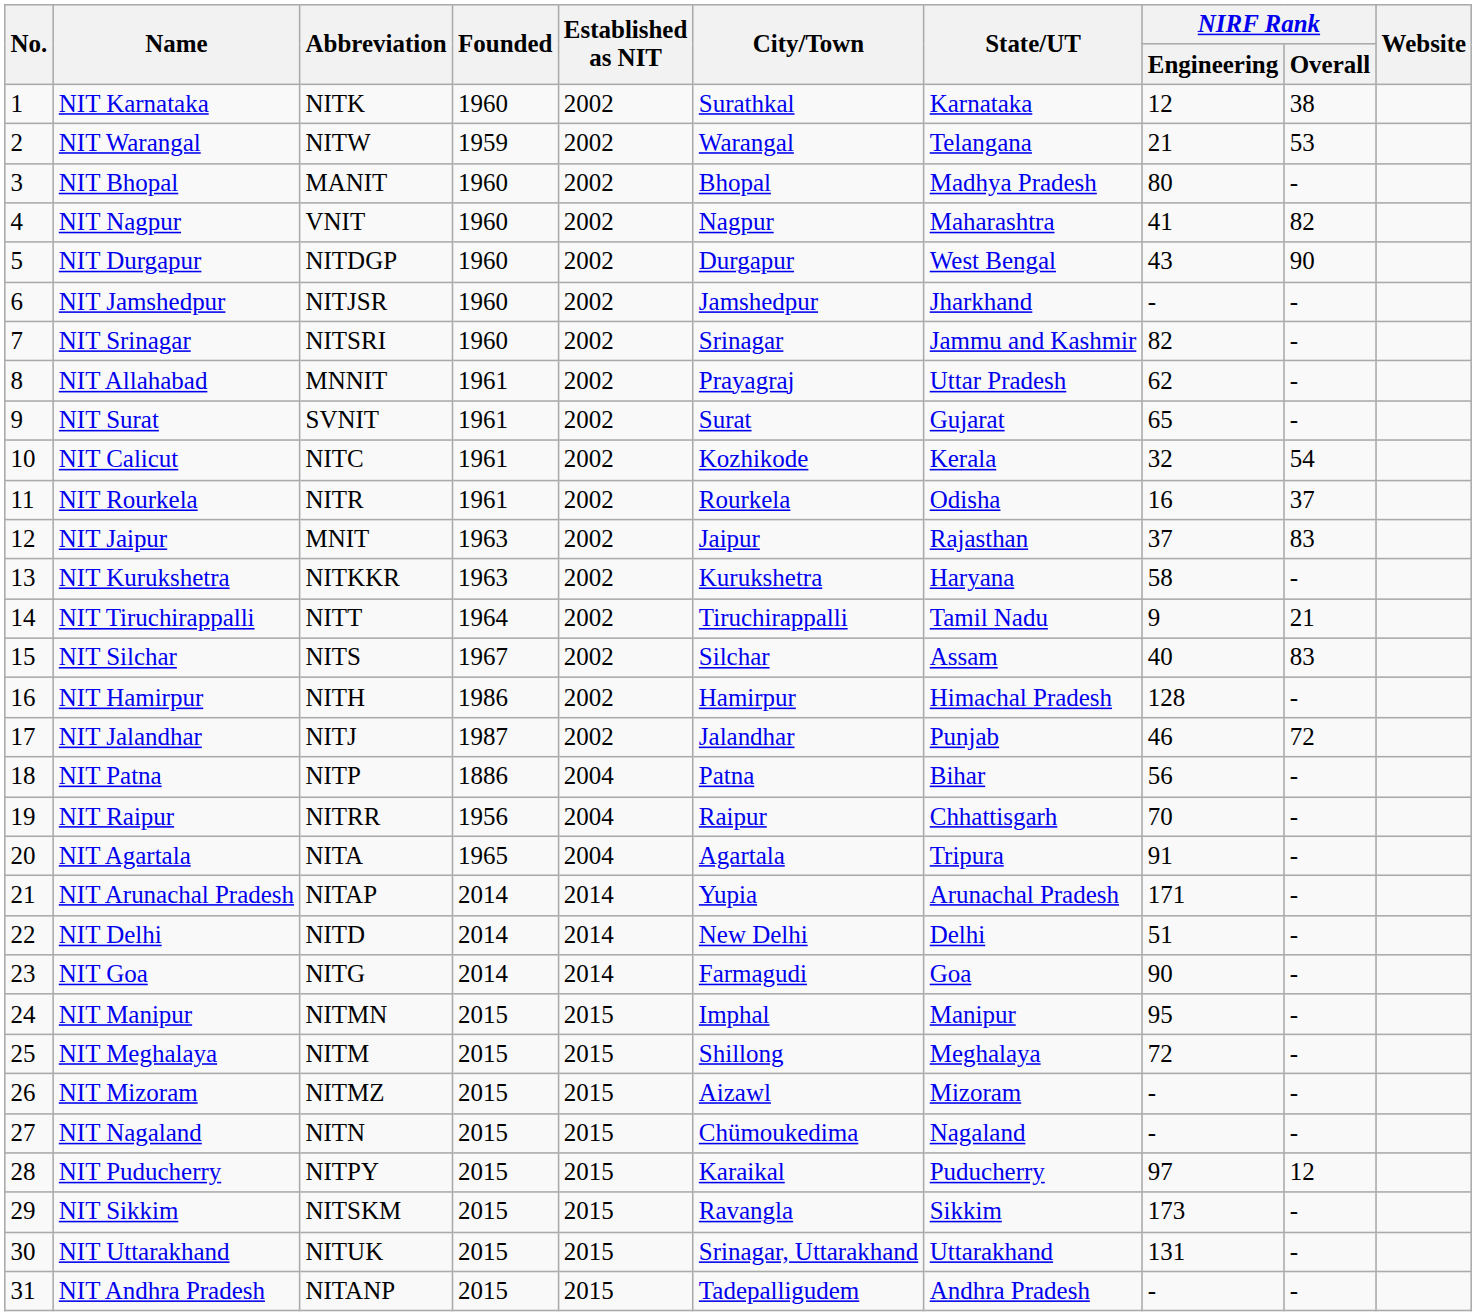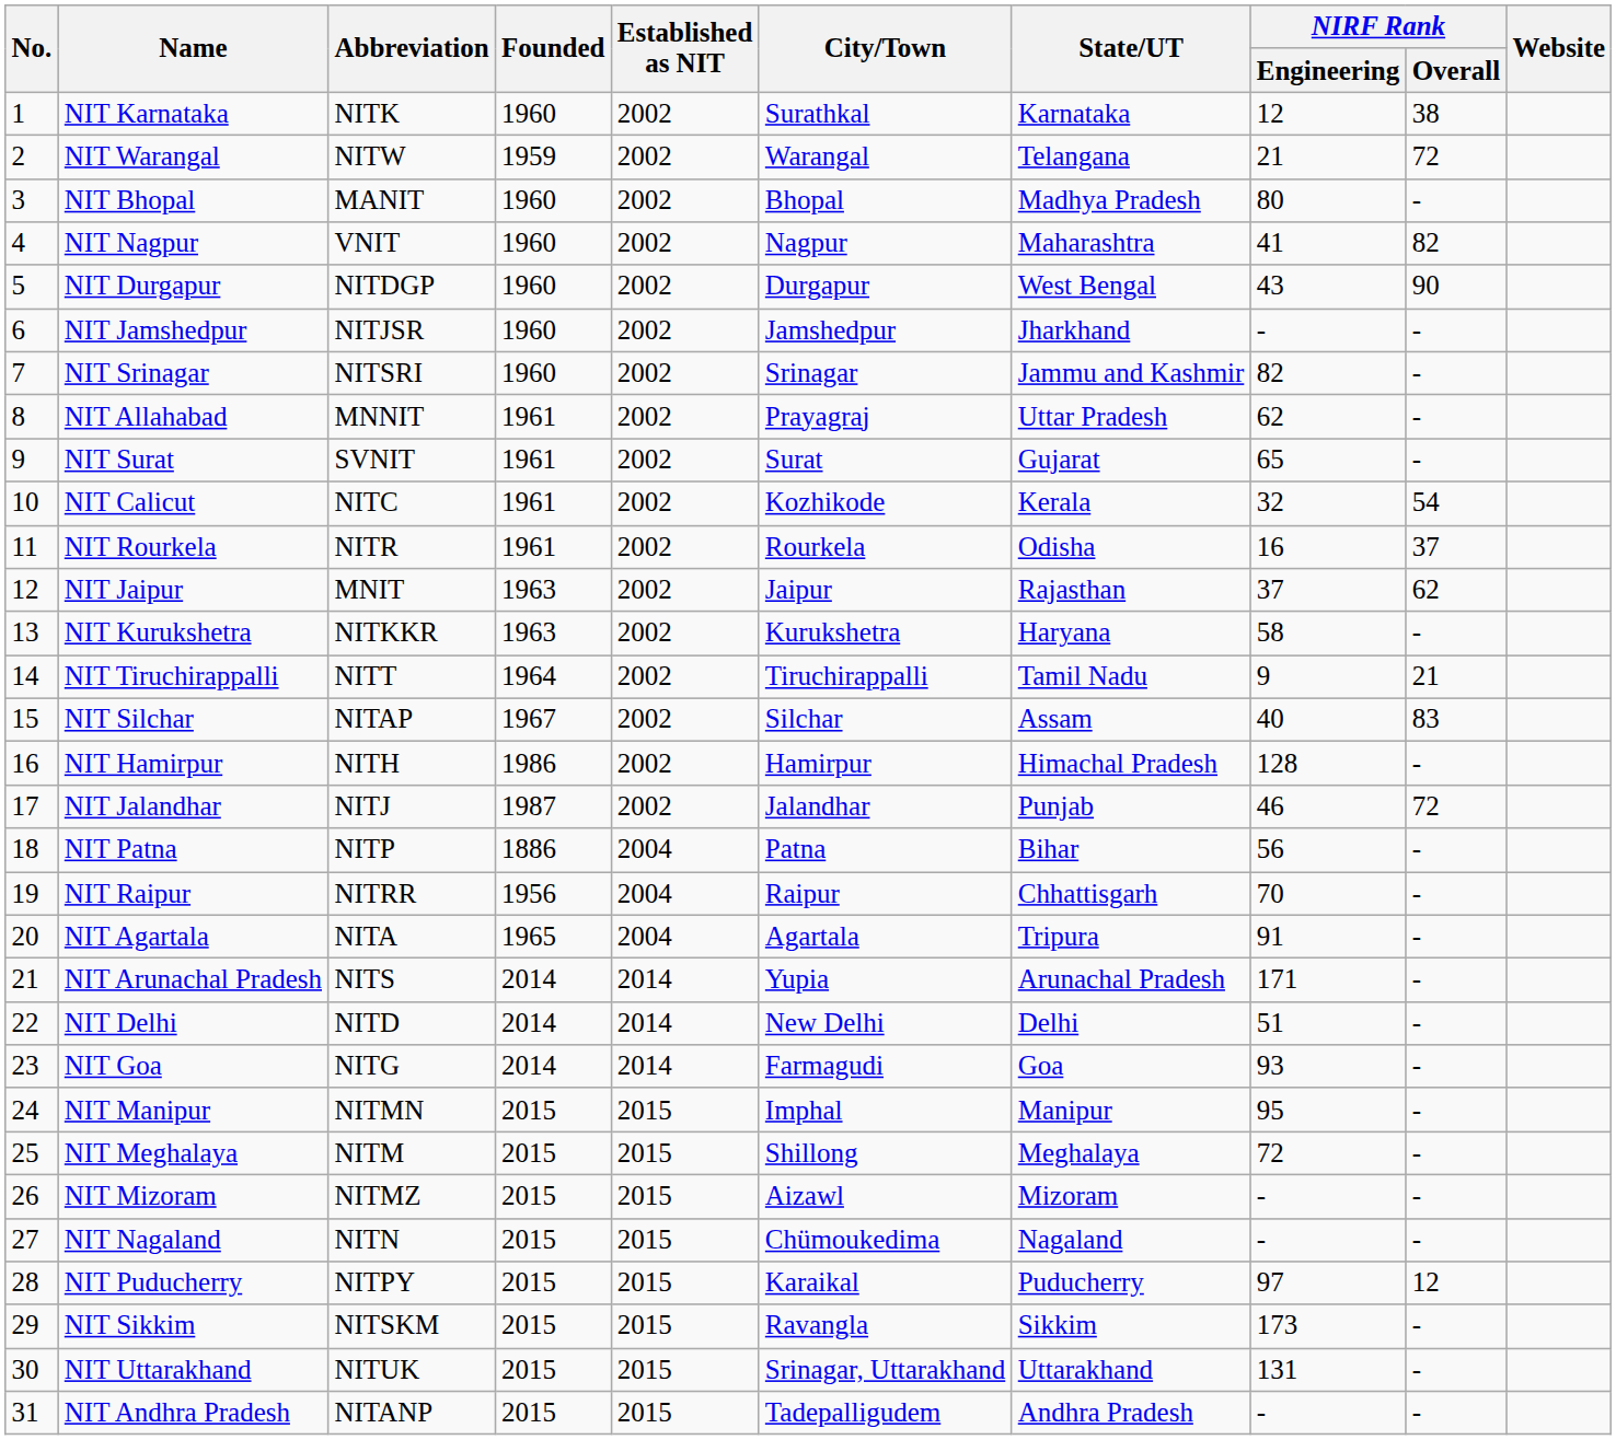 <table class="wikitable sortable">
 <tr>
 <th rowspan=2>No.</th>
 <th rowspan=2>Name</th>
 <th rowspan=2>Abbreviation</th>
 <th rowspan=2>Founded</th>
 <th rowspan=2>Established<br>as NIT</th>
 <th rowspan=2>City/Town</th>
 <th rowspan=2>State/UT</th>
 <th colspan=2><em><a href='#'>NIRF Rank</a></em></th>
 <th rowspan="2">Website</th>
 </tr>
 <tr>
 <th>Engineering</th>
 <th>Overall</th>
 </tr>
 <tr>
 <td>1</td>
 <td><a href='#'>NIT Karnataka</a></td>
 <td>NITK</td>
 <td>1960</td>
 <td>2002</td>
 <td><a href='#'>Surathkal</a></td>
 <td><a href='#'>Karnataka</a></td>
 <td>12</td>
 <td>38</td>
 <td></td>
 </tr>
 <tr>
 <td>2</td>
 <td><a href='#'>NIT Warangal</a></td>
 <td>NITW</td>
 <td>1959</td>
 <td>2002</td>
 <td><a href='#'>Warangal</a></td>
 <td><a href='#'>Telangana</a></td>
 <td>21</td>
-<td>53</td>
+<td>72</td>
 <td></td>
 </tr>
 <tr>
 <td>3</td>
 <td><a href='#'>NIT Bhopal</a></td>
 <td>MANIT</td>
 <td>1960</td>
 <td>2002</td>
 <td><a href='#'>Bhopal</a></td>
 <td><a href='#'>Madhya Pradesh</a></td>
 <td>80</td>
 <td>-</td>
 <td></td>
 </tr>
 <tr>
 <td>4</td>
 <td><a href='#'>NIT Nagpur</a></td>
 <td>VNIT</td>
 <td>1960</td>
 <td>2002</td>
 <td><a href='#'>Nagpur</a></td>
 <td><a href='#'>Maharashtra</a></td>
 <td>41</td>
 <td>82</td>
 <td></td>
 </tr>
 <tr>
 <td>5</td>
 <td><a href='#'>NIT Durgapur</a></td>
 <td>NITDGP</td>
 <td>1960</td>
 <td>2002</td>
 <td><a href='#'>Durgapur</a></td>
 <td><a href='#'>West Bengal</a></td>
 <td>43</td>
 <td>90</td>
 <td></td>
 </tr>
 <tr>
 <td>6</td>
 <td><a href='#'>NIT Jamshedpur</a></td>
 <td>NITJSR</td>
 <td>1960</td>
 <td>2002</td>
 <td><a href='#'>Jamshedpur</a></td>
 <td><a href='#'>Jharkhand</a></td>
 <td>-</td>
 <td>-</td>
 <td></td>
 </tr>
 <tr>
 <td>7</td>
 <td><a href='#'>NIT Srinagar</a></td>
 <td>NITSRI</td>
 <td>1960</td>
 <td>2002</td>
 <td><a href='#'>Srinagar</a></td>
 <td><a href='#'>Jammu and Kashmir</a></td>
 <td>82</td>
 <td>-</td>
 <td></td>
 </tr>
 <tr>
 <td>8</td>
 <td><a href='#'>NIT Allahabad</a></td>
 <td>MNNIT</td>
 <td>1961</td>
 <td>2002</td>
 <td><a href='#'>Prayagraj</a></td>
 <td><a href='#'>Uttar Pradesh</a></td>
 <td>62</td>
 <td>-</td>
 <td></td>
 </tr>
 <tr>
 <td>9</td>
 <td><a href='#'>NIT Surat</a></td>
 <td>SVNIT</td>
 <td>1961</td>
 <td>2002</td>
 <td><a href='#'>Surat</a></td>
 <td><a href='#'>Gujarat</a></td>
 <td>65</td>
 <td>-</td>
 <td></td>
 </tr>
 <tr>
 <td>10</td>
 <td><a href='#'>NIT Calicut</a></td>
 <td>NITC</td>
 <td>1961</td>
 <td>2002</td>
 <td><a href='#'>Kozhikode</a></td>
 <td><a href='#'>Kerala</a></td>
 <td>32</td>
 <td>54</td>
 <td></td>
 </tr>
 <tr>
 <td>11</td>
 <td><a href='#'>NIT Rourkela</a></td>
 <td>NITR</td>
 <td>1961</td>
 <td>2002</td>
 <td><a href='#'>Rourkela</a></td>
 <td><a href='#'>Odisha</a></td>
 <td>16</td>
 <td>37</td>
 <td></td>
 </tr>
 <tr>
 <td>12</td>
 <td><a href='#'>NIT Jaipur</a></td>
 <td>MNIT</td>
 <td>1963</td>
 <td>2002</td>
 <td><a href='#'>Jaipur</a></td>
 <td><a href='#'>Rajasthan</a></td>
 <td>37</td>
-<td>83</td>
+<td>62</td>
 <td></td>
 </tr>
 <tr>
 <td>13</td>
 <td><a href='#'>NIT Kurukshetra</a></td>
 <td>NITKKR</td>
 <td>1963</td>
 <td>2002</td>
 <td><a href='#'>Kurukshetra</a></td>
 <td><a href='#'>Haryana</a></td>
 <td>58</td>
 <td>-</td>
 <td></td>
 </tr>
 <tr>
 <td>14</td>
 <td><a href='#'>NIT Tiruchirappalli</a></td>
 <td>NITT</td>
 <td>1964</td>
 <td>2002</td>
 <td><a href='#'>Tiruchirappalli</a></td>
 <td><a href='#'>Tamil Nadu</a></td>
 <td>9</td>
 <td>21</td>
 <td></td>
 </tr>
 <tr>
 <td>15</td>
 <td><a href='#'>NIT Silchar</a></td>
-<td>NITS</td>
+<td>NITAP</td>
 <td>1967</td>
 <td>2002</td>
 <td><a href='#'>Silchar</a></td>
 <td><a href='#'>Assam</a></td>
 <td>40</td>
 <td>83</td>
 <td></td>
 </tr>
 <tr>
 <td>16</td>
 <td><a href='#'>NIT Hamirpur</a></td>
 <td>NITH</td>
 <td>1986</td>
 <td>2002</td>
 <td><a href='#'>Hamirpur</a></td>
 <td><a href='#'>Himachal Pradesh</a></td>
 <td>128</td>
 <td>-</td>
 <td></td>
 </tr>
 <tr>
 <td>17</td>
 <td><a href='#'>NIT Jalandhar</a></td>
 <td>NITJ</td>
 <td>1987</td>
 <td>2002</td>
 <td><a href='#'>Jalandhar</a></td>
 <td><a href='#'>Punjab</a></td>
 <td>46</td>
 <td>72</td>
 <td></td>
 </tr>
 <tr>
 <td>18</td>
 <td><a href='#'>NIT Patna</a></td>
 <td>NITP</td>
 <td>1886</td>
 <td>2004</td>
 <td><a href='#'>Patna</a></td>
 <td><a href='#'>Bihar</a></td>
 <td>56</td>
 <td>-</td>
 <td></td>
 </tr>
 <tr>
 <td>19</td>
 <td><a href='#'>NIT Raipur</a></td>
 <td>NITRR</td>
 <td>1956</td>
 <td>2004</td>
 <td><a href='#'>Raipur</a></td>
 <td><a href='#'>Chhattisgarh</a></td>
 <td>70</td>
 <td>-</td>
 <td></td>
 </tr>
 <tr>
 <td>20</td>
 <td><a href='#'>NIT Agartala</a></td>
 <td>NITA</td>
 <td>1965</td>
 <td>2004</td>
 <td><a href='#'>Agartala</a></td>
 <td><a href='#'>Tripura</a></td>
 <td>91</td>
 <td>-</td>
 <td></td>
 </tr>
 <tr>
 <td>21</td>
 <td><a href='#'>NIT Arunachal Pradesh</a></td>
-<td>NITAP</td>
+<td>NITS</td>
 <td>2014</td>
 <td>2014</td>
 <td><a href='#'>Yupia</a></td>
 <td><a href='#'>Arunachal Pradesh</a></td>
 <td>171</td>
 <td>-</td>
 <td></td>
 </tr>
 <tr>
 <td>22</td>
 <td><a href='#'>NIT Delhi</a></td>
 <td>NITD</td>
 <td>2014</td>
 <td>2014</td>
 <td><a href='#'>New Delhi</a></td>
 <td><a href='#'>Delhi</a></td>
 <td>51</td>
 <td>-</td>
 <td></td>
 </tr>
 <tr>
 <td>23</td>
 <td><a href='#'>NIT Goa</a></td>
 <td>NITG</td>
 <td>2014</td>
 <td>2014</td>
 <td><a href='#'>Farmagudi</a></td>
 <td><a href='#'>Goa</a></td>
-<td>90</td>
+<td>93</td>
 <td>-</td>
 <td></td>
 </tr>
 <tr>
 <td>24</td>
 <td><a href='#'>NIT Manipur</a></td>
 <td>NITMN</td>
 <td>2015</td>
 <td>2015</td>
 <td><a href='#'>Imphal</a></td>
 <td><a href='#'>Manipur</a></td>
 <td>95</td>
 <td>-</td>
 <td></td>
 </tr>
 <tr>
 <td>25</td>
 <td><a href='#'>NIT Meghalaya</a></td>
 <td>NITM</td>
 <td>2015</td>
 <td>2015</td>
 <td><a href='#'>Shillong</a></td>
 <td><a href='#'>Meghalaya</a></td>
 <td>72</td>
 <td>-</td>
 <td></td>
 </tr>
 <tr>
 <td>26</td>
 <td><a href='#'>NIT Mizoram</a></td>
 <td>NITMZ</td>
 <td>2015</td>
 <td>2015</td>
 <td><a href='#'>Aizawl</a></td>
 <td><a href='#'>Mizoram</a></td>
 <td>-</td>
 <td>-</td>
 <td></td>
 </tr>
 <tr>
 <td>27</td>
 <td><a href='#'>NIT Nagaland</a></td>
 <td>NITN</td>
 <td>2015</td>
 <td>2015</td>
 <td><a href='#'>Chümoukedima</a></td>
 <td><a href='#'>Nagaland</a></td>
 <td>-</td>
 <td>-</td>
 <td></td>
 </tr>
 <tr>
 <td>28</td>
 <td><a href='#'>NIT Puducherry</a></td>
 <td>NITPY</td>
 <td>2015</td>
 <td>2015</td>
 <td><a href='#'>Karaikal</a></td>
 <td><a href='#'>Puducherry</a></td>
 <td>97</td>
 <td>12</td>
 <td></td>
 </tr>
 <tr>
 <td>29</td>
 <td><a href='#'>NIT Sikkim</a></td>
 <td>NITSKM</td>
 <td>2015</td>
 <td>2015</td>
 <td><a href='#'>Ravangla</a></td>
 <td><a href='#'>Sikkim</a></td>
 <td>173</td>
 <td>-</td>
 <td></td>
 </tr>
 <tr>
 <td>30</td>
 <td><a href='#'>NIT Uttarakhand</a></td>
 <td>NITUK</td>
 <td>2015</td>
 <td>2015</td>
 <td><a href='#'>Srinagar, Uttarakhand</a></td>
 <td><a href='#'>Uttarakhand</a></td>
 <td>131</td>
 <td>-</td>
 <td></td>
 </tr>
 <tr>
 <td>31</td>
 <td><a href='#'>NIT Andhra Pradesh</a></td>
 <td>NITANP</td>
 <td>2015</td>
 <td>2015</td>
 <td><a href='#'>Tadepalligudem</a></td>
 <td><a href='#'>Andhra Pradesh</a></td>
 <td>-</td>
 <td>-</td>
 <td></td>
 </tr>
 </table>
